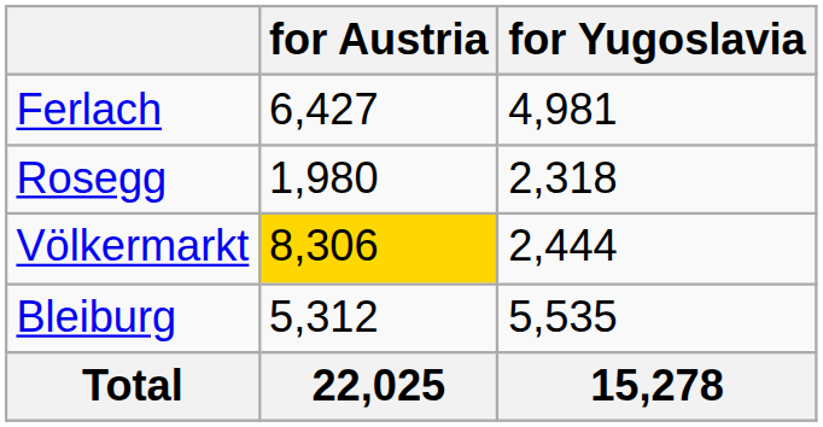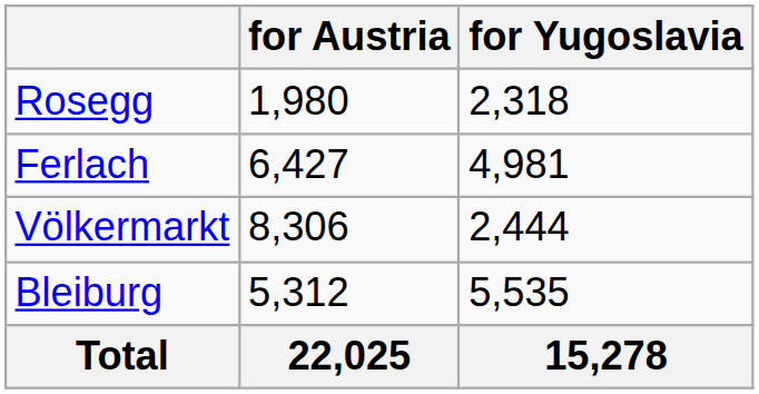 <table class="wikitable">
 <tr>
 <th></th>
 <th>for Austria</th>
 <th>for Yugoslavia</th>
 </tr>
 <tr>
+<td><a href='#'>Rosegg</a></td>
+<td>1,980</td>
+<td>2,318</td>
+</tr>
+<tr>
 <td><a href='#'>Ferlach</a></td>
 <td>6,427</td>
 <td>4,981</td>
 </tr>
 <tr>
-<td><a href='#'>Rosegg</a></td>
-<td>1,980</td>
-<td>2,318</td>
-</tr>
-<tr>
 <td><a href='#'>Völkermarkt</a></td>
-<td style="background: gold;">8,306</td>
+<td>8,306</td>
 <td>2,444</td>
 </tr>
 <tr>
 <td><a href='#'>Bleiburg</a></td>
 <td>5,312</td>
 <td>5,535</td>
 </tr>
 <tr>
 <th>Total</th>
 <th>22,025</th>
 <th>15,278</th>
 </tr>
 </table>
